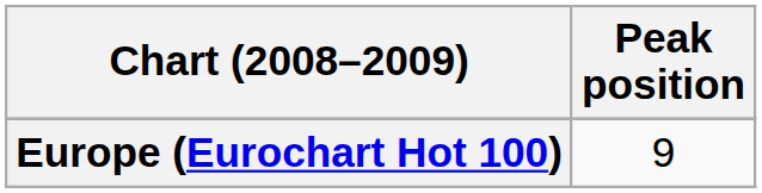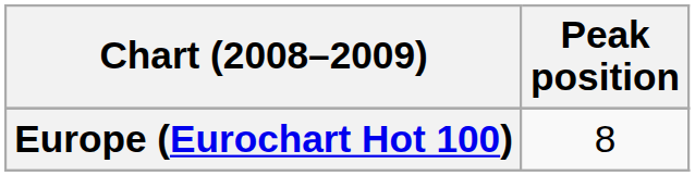 <table class="wikitable sortable plainrowheaders" style="text-align:center">
 <tr>
 <th scope="col">Chart (2008–2009)</th>
 <th scope="col">Peak<br>position</th>
 </tr>
 <tr>
 </tr>
 <tr>
 </tr>
 <tr>
 </tr>
 <tr>
 </tr>
 <tr>
 </tr>
 <tr>
 </tr>
 <tr>
 <th scope="row">Europe (<a href='#'>Eurochart Hot 100</a>)</th>
-<td>9</td>
+<td>8</td>
 </tr>
 <tr>
 </tr>
 <tr>
 </tr>
 <tr>
 </tr>
 <tr>
 </tr>
 <tr>
 </tr>
 <tr>
 </tr>
 <tr>
 </tr>
 <tr>
 </tr>
 <tr>
 </tr>
 <tr>
 </tr>
 <tr>
 </tr>
 </table>
